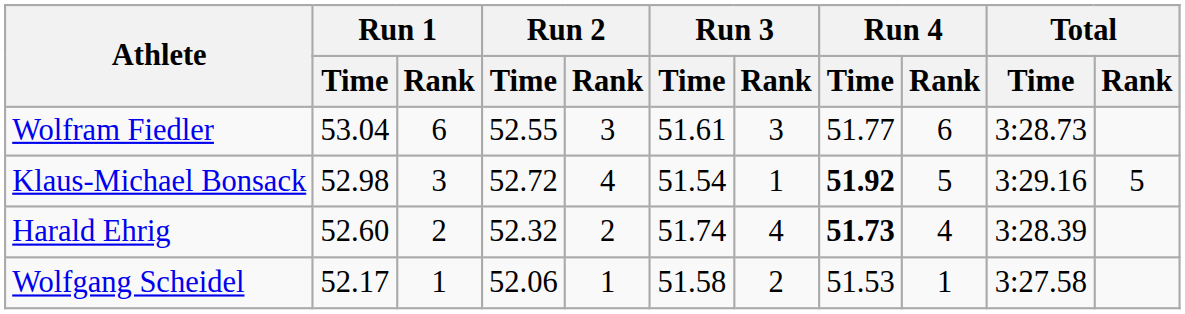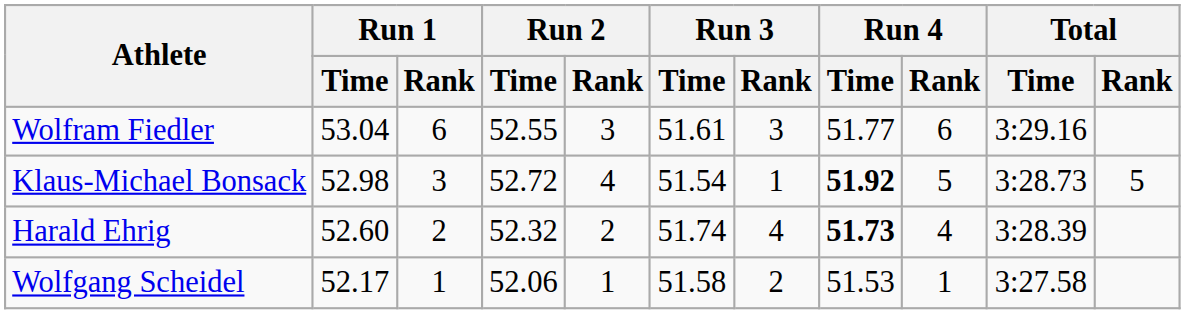 <table class="wikitable" border="1" style="font-size:90%">
 <tr>
 <th rowspan="2">Athlete</th>
 <th colspan="2">Run 1</th>
 <th colspan="2">Run 2</th>
 <th colspan="2">Run 3</th>
 <th colspan="2">Run 4</th>
 <th colspan="2">Total</th>
 </tr>
 <tr>
 <th>Time</th>
 <th>Rank</th>
 <th>Time</th>
 <th>Rank</th>
 <th>Time</th>
 <th>Rank</th>
 <th>Time</th>
 <th>Rank</th>
 <th>Time</th>
 <th>Rank</th>
 </tr>
 <tr>
 <td><a href='#'>Wolfram Fiedler</a></td>
 <td align="center">53.04</td>
 <td align="center">6</td>
 <td align="center">52.55</td>
 <td align="center">3</td>
 <td align="center">51.61</td>
 <td align="center">3</td>
 <td align="center">51.77</td>
 <td align="center">6</td>
-<td align="center">3:28.73</td>
+<td align="center">3:29.16</td>
 <td align="center"></td>
 </tr>
 <tr>
 <td><a href='#'>Klaus-Michael Bonsack</a></td>
 <td align="center">52.98</td>
 <td align="center">3</td>
 <td align="center">52.72</td>
 <td align="center">4</td>
 <td align="center">51.54</td>
 <td align="center">1</td>
 <td align="center"><strong>51.92</strong></td>
 <td align="center">5</td>
-<td align="center">3:29.16</td>
+<td align="center">3:28.73</td>
 <td align="center">5</td>
 </tr>
 <tr>
 <td><a href='#'>Harald Ehrig</a></td>
 <td align="center">52.60</td>
 <td align="center">2</td>
 <td align="center">52.32</td>
 <td align="center">2</td>
 <td align="center">51.74</td>
 <td align="center">4</td>
 <td align="center"><strong>51.73</strong></td>
 <td align="center">4</td>
 <td align="center">3:28.39</td>
 <td align="center"></td>
 </tr>
 <tr>
 <td><a href='#'>Wolfgang Scheidel</a></td>
 <td align="center">52.17</td>
 <td align="center">1</td>
 <td align="center">52.06</td>
 <td align="center">1</td>
 <td align="center">51.58</td>
 <td align="center">2</td>
 <td align="center">51.53</td>
 <td align="center">1</td>
 <td align="center">3:27.58</td>
 <td align="center"></td>
 </tr>
 </table>
